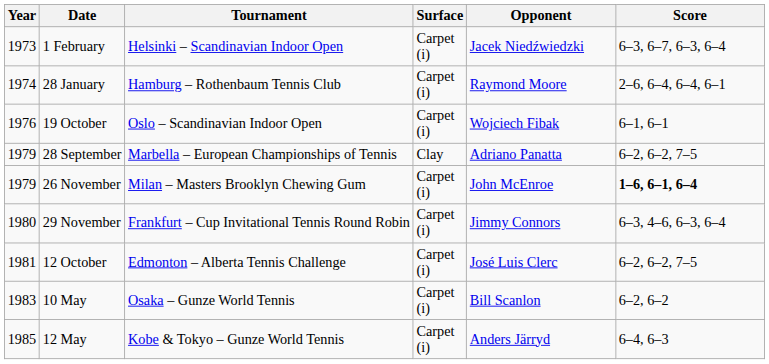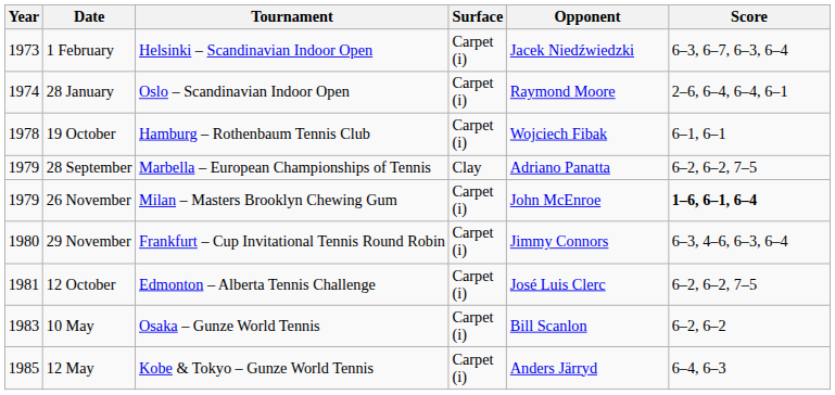 <table class="sortable wikitable">
 <tr>
 <th style="width:30px">Year</th>
 <th>Date</th>
 <th>Tournament</th>
 <th style="width:50px">Surface</th>
 <th style="width:160px">Opponent</th>
 <th style="width:160px" class="unsortable">Score</th>
 </tr>
 <tr>
 <td>1973</td>
 <td>1 February</td>
 <td><a href='#'>Helsinki</a> – <a href='#'> Scandinavian Indoor Open</a></td>
 <td>Carpet (i)</td>
 <td> <a href='#'>Jacek Niedźwiedzki</a></td>
 <td>6–3, 6–7, 6–3, 6–4</td>
 </tr>
 <tr>
 <td>1974</td>
 <td>28 January</td>
-<td><a href='#'>Hamburg</a> – Rothenbaum Tennis Club</td>
+<td><a href='#'>Oslo</a> – Scandinavian Indoor Open</td>
 <td>Carpet (i)</td>
 <td> <a href='#'> Raymond Moore</a></td>
 <td>2–6, 6–4, 6–4, 6–1</td>
 </tr>
 <tr>
-<td>1976</td>
+<td>1978</td>
 <td>19 October</td>
-<td><a href='#'>Oslo</a> – Scandinavian Indoor Open</td>
+<td><a href='#'>Hamburg</a> – Rothenbaum Tennis Club</td>
 <td>Carpet (i)</td>
 <td> <a href='#'>Wojciech Fibak</a></td>
 <td>6–1, 6–1</td>
 </tr>
 <tr>
 <td>1979</td>
 <td>28 September</td>
 <td><a href='#'>Marbella</a> – European Championships of Tennis</td>
 <td>Clay</td>
 <td> <a href='#'>Adriano Panatta</a></td>
 <td>6–2, 6–2, 7–5</td>
 </tr>
 <tr>
 <td>1979</td>
 <td>26 November</td>
 <td><a href='#'>Milan</a> – Masters Brooklyn Chewing Gum</td>
 <td>Carpet (i)</td>
 <td> <a href='#'>John McEnroe</a></td>
 <td><strong>1–6, 6–1, 6–4</strong></td>
 </tr>
 <tr>
 <td>1980</td>
 <td>29 November</td>
 <td><a href='#'>Frankfurt</a> – Cup Invitational Tennis Round Robin</td>
 <td>Carpet (i)</td>
 <td> <a href='#'>Jimmy Connors</a></td>
 <td>6–3, 4–6, 6–3, 6–4</td>
 </tr>
 <tr>
 <td>1981</td>
 <td>12 October</td>
 <td><a href='#'>Edmonton</a> – Alberta Tennis Challenge</td>
 <td>Carpet (i)</td>
 <td> <a href='#'>José Luis Clerc</a></td>
 <td>6–2, 6–2, 7–5</td>
 </tr>
 <tr>
 <td>1983</td>
 <td>10 May</td>
 <td><a href='#'>Osaka</a> – Gunze World Tennis</td>
 <td>Carpet (i)</td>
 <td> <a href='#'>Bill Scanlon</a></td>
 <td>6–2, 6–2</td>
 </tr>
 <tr>
 <td>1985</td>
 <td>12 May</td>
 <td><a href='#'>Kobe</a> & Tokyo – Gunze World Tennis</td>
 <td>Carpet (i)</td>
 <td> <a href='#'>Anders Järryd</a></td>
 <td>6–4, 6–3</td>
 </tr>
 </table>
